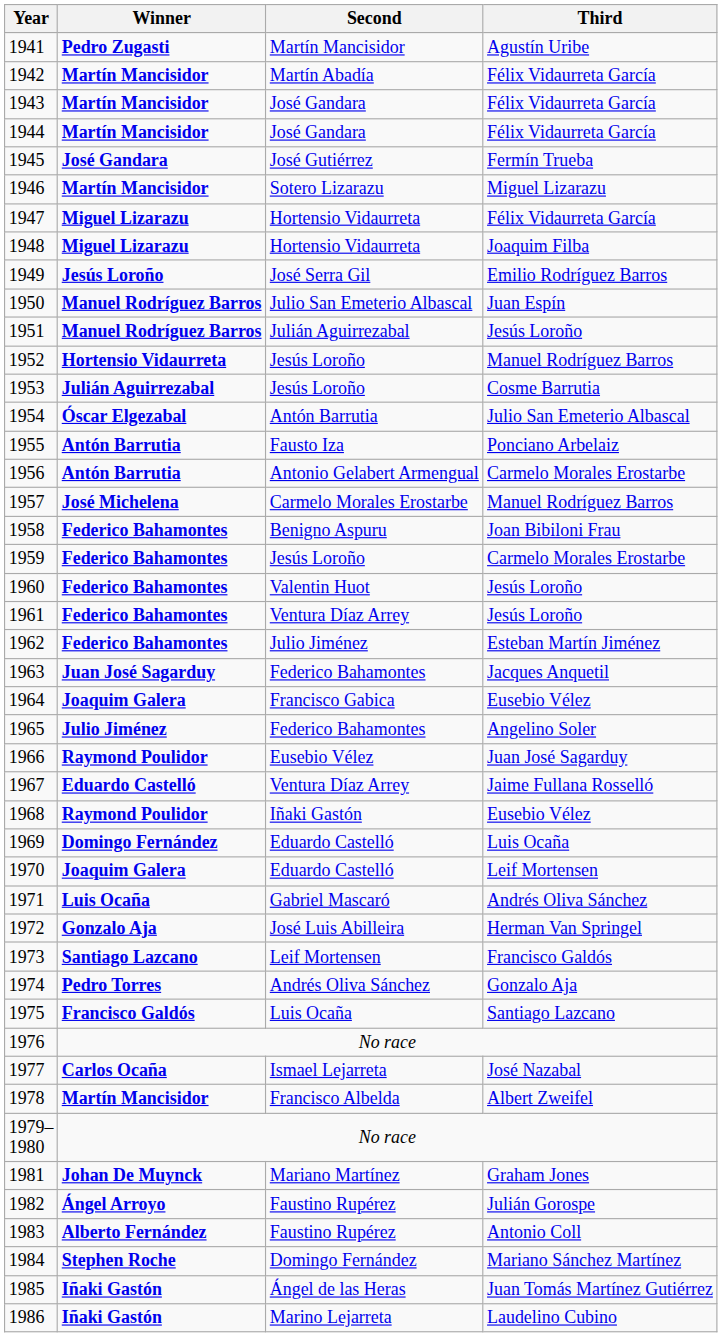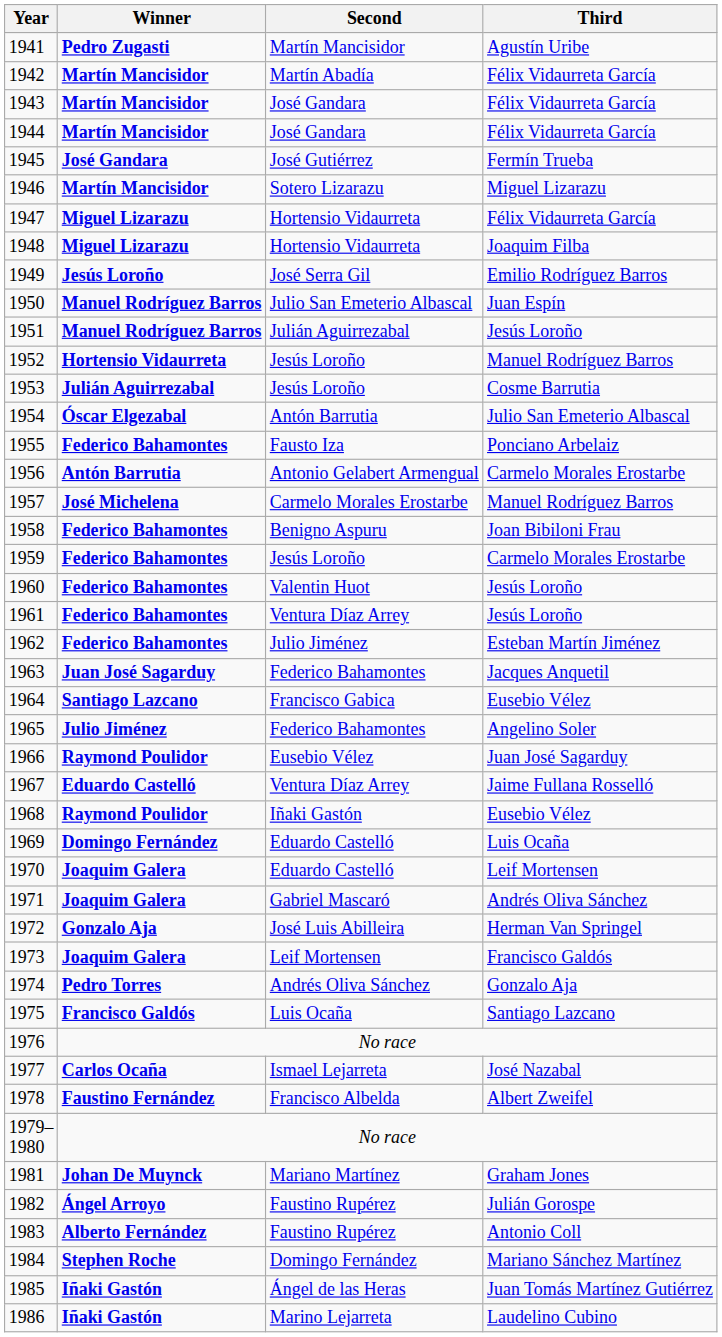 <table class="sortable wikitable">
 <tr>
 <th>Year</th>
 <th>Winner</th>
 <th>Second</th>
 <th>Third</th>
 </tr>
 <tr>
 <td>1941</td>
 <td> <strong><a href='#'>Pedro Zugasti</a></strong></td>
 <td> <a href='#'>Martín Mancisidor</a></td>
 <td> <a href='#'>Agustín Uribe</a></td>
 </tr>
 <tr>
 <td>1942</td>
 <td> <strong><a href='#'>Martín Mancisidor</a></strong></td>
 <td> <a href='#'>Martín Abadía</a></td>
 <td> <a href='#'>Félix Vidaurreta García</a></td>
 </tr>
 <tr>
 <td>1943</td>
 <td> <strong><a href='#'>Martín Mancisidor</a></strong></td>
 <td> <a href='#'>José Gandara</a></td>
 <td> <a href='#'>Félix Vidaurreta García</a></td>
 </tr>
 <tr>
 <td>1944</td>
 <td> <strong><a href='#'>Martín Mancisidor</a></strong></td>
 <td> <a href='#'>José Gandara</a></td>
 <td> <a href='#'>Félix Vidaurreta García</a></td>
 </tr>
 <tr>
 <td>1945</td>
 <td> <strong><a href='#'>José Gandara</a></strong></td>
 <td> <a href='#'>José Gutiérrez</a></td>
 <td> <a href='#'>Fermín Trueba</a></td>
 </tr>
 <tr>
 <td>1946</td>
 <td> <strong><a href='#'>Martín Mancisidor</a></strong></td>
 <td> <a href='#'>Sotero Lizarazu</a></td>
 <td> <a href='#'>Miguel Lizarazu</a></td>
 </tr>
 <tr>
 <td>1947</td>
 <td> <strong><a href='#'>Miguel Lizarazu</a></strong></td>
 <td> <a href='#'>Hortensio Vidaurreta</a></td>
 <td> <a href='#'>Félix Vidaurreta García</a></td>
 </tr>
 <tr>
 <td>1948</td>
 <td> <strong><a href='#'>Miguel Lizarazu</a></strong></td>
 <td> <a href='#'>Hortensio Vidaurreta</a></td>
 <td> <a href='#'>Joaquim Filba</a></td>
 </tr>
 <tr>
 <td>1949</td>
 <td> <strong><a href='#'>Jesús Loroño</a></strong></td>
 <td> <a href='#'>José Serra Gil</a></td>
 <td> <a href='#'>Emilio Rodríguez Barros</a></td>
 </tr>
 <tr>
 <td>1950</td>
 <td> <strong><a href='#'>Manuel Rodríguez Barros</a></strong></td>
 <td> <a href='#'>Julio San Emeterio Albascal</a></td>
 <td> <a href='#'>Juan Espín</a></td>
 </tr>
 <tr>
 <td>1951</td>
 <td> <strong><a href='#'>Manuel Rodríguez Barros</a></strong></td>
 <td> <a href='#'>Julián Aguirrezabal</a></td>
 <td> <a href='#'>Jesús Loroño</a></td>
 </tr>
 <tr>
 <td>1952</td>
 <td> <strong><a href='#'>Hortensio Vidaurreta</a></strong></td>
 <td> <a href='#'>Jesús Loroño</a></td>
 <td> <a href='#'>Manuel Rodríguez Barros</a></td>
 </tr>
 <tr>
 <td>1953</td>
 <td> <strong><a href='#'>Julián Aguirrezabal</a></strong></td>
 <td> <a href='#'>Jesús Loroño</a></td>
 <td> <a href='#'>Cosme Barrutia</a></td>
 </tr>
 <tr>
 <td>1954</td>
 <td> <strong><a href='#'>Óscar Elgezabal</a></strong></td>
 <td> <a href='#'>Antón Barrutia</a></td>
 <td> <a href='#'>Julio San Emeterio Albascal</a></td>
 </tr>
 <tr>
 <td>1955</td>
-<td> <strong><a href='#'>Antón Barrutia</a></strong></td>
+<td> <strong><a href='#'>Federico Bahamontes</a></strong></td>
 <td> <a href='#'>Fausto Iza</a></td>
 <td> <a href='#'>Ponciano Arbelaiz</a></td>
 </tr>
 <tr>
 <td>1956</td>
 <td> <strong><a href='#'>Antón Barrutia</a></strong></td>
 <td> <a href='#'>Antonio Gelabert Armengual</a></td>
 <td> <a href='#'>Carmelo Morales Erostarbe</a></td>
 </tr>
 <tr>
 <td>1957</td>
 <td> <strong><a href='#'>José Michelena</a></strong></td>
 <td> <a href='#'>Carmelo Morales Erostarbe</a></td>
 <td> <a href='#'>Manuel Rodríguez Barros</a></td>
 </tr>
 <tr>
 <td>1958</td>
 <td> <strong><a href='#'>Federico Bahamontes</a></strong></td>
 <td> <a href='#'>Benigno Aspuru</a></td>
 <td> <a href='#'>Joan Bibiloni Frau</a></td>
 </tr>
 <tr>
 <td>1959</td>
 <td> <strong><a href='#'>Federico Bahamontes</a></strong></td>
 <td> <a href='#'>Jesús Loroño</a></td>
 <td> <a href='#'>Carmelo Morales Erostarbe</a></td>
 </tr>
 <tr>
 <td>1960</td>
 <td> <strong><a href='#'>Federico Bahamontes</a></strong></td>
 <td> <a href='#'>Valentin Huot</a></td>
 <td> <a href='#'>Jesús Loroño</a></td>
 </tr>
 <tr>
 <td>1961</td>
 <td> <strong><a href='#'>Federico Bahamontes</a></strong></td>
 <td> <a href='#'>Ventura Díaz Arrey</a></td>
 <td> <a href='#'>Jesús Loroño</a></td>
 </tr>
 <tr>
 <td>1962</td>
 <td> <strong><a href='#'>Federico Bahamontes</a></strong></td>
 <td> <a href='#'>Julio Jiménez</a></td>
 <td> <a href='#'>Esteban Martín Jiménez</a></td>
 </tr>
 <tr>
 <td>1963</td>
 <td> <strong><a href='#'>Juan José Sagarduy</a></strong></td>
 <td> <a href='#'>Federico Bahamontes</a></td>
 <td> <a href='#'>Jacques Anquetil</a></td>
 </tr>
 <tr>
 <td>1964</td>
-<td> <strong><a href='#'>Joaquim Galera</a></strong></td>
+<td> <strong><a href='#'>Santiago Lazcano</a></strong></td>
 <td> <a href='#'>Francisco Gabica</a></td>
 <td> <a href='#'>Eusebio Vélez</a></td>
 </tr>
 <tr>
 <td>1965</td>
 <td> <strong><a href='#'>Julio Jiménez</a></strong></td>
 <td> <a href='#'>Federico Bahamontes</a></td>
 <td> <a href='#'>Angelino Soler</a></td>
 </tr>
 <tr>
 <td>1966</td>
 <td> <strong><a href='#'>Raymond Poulidor</a></strong></td>
 <td>  <a href='#'>Eusebio Vélez</a></td>
 <td> <a href='#'>Juan José Sagarduy</a></td>
 </tr>
 <tr>
 <td>1967</td>
 <td> <strong><a href='#'>Eduardo Castelló</a></strong></td>
 <td> <a href='#'>Ventura Díaz Arrey</a></td>
 <td> <a href='#'>Jaime Fullana Rosselló</a></td>
 </tr>
 <tr>
 <td>1968</td>
 <td> <strong><a href='#'>Raymond Poulidor</a></strong></td>
 <td> <a href='#'>Iñaki Gastón</a></td>
 <td> <a href='#'>Eusebio Vélez</a></td>
 </tr>
 <tr>
 <td>1969</td>
 <td> <strong><a href='#'>Domingo Fernández</a></strong></td>
 <td> <a href='#'>Eduardo Castelló</a></td>
 <td> <a href='#'>Luis Ocaña</a></td>
 </tr>
 <tr>
 <td>1970</td>
 <td> <strong><a href='#'>Joaquim Galera</a></strong></td>
 <td> <a href='#'>Eduardo Castelló</a></td>
 <td> <a href='#'>Leif Mortensen</a></td>
 </tr>
 <tr>
 <td>1971</td>
-<td> <strong><a href='#'>Luis Ocaña</a></strong></td>
+<td> <strong><a href='#'>Joaquim Galera</a></strong></td>
 <td> <a href='#'>Gabriel Mascaró</a></td>
 <td> <a href='#'>Andrés Oliva Sánchez</a></td>
 </tr>
 <tr>
 <td>1972</td>
 <td> <strong><a href='#'>Gonzalo Aja</a></strong></td>
 <td> <a href='#'>José Luis Abilleira</a></td>
 <td> <a href='#'>Herman Van Springel</a></td>
 </tr>
 <tr>
 <td>1973</td>
-<td> <strong><a href='#'>Santiago Lazcano</a></strong></td>
+<td> <strong><a href='#'>Joaquim Galera</a></strong></td>
 <td> <a href='#'>Leif Mortensen</a></td>
 <td> <a href='#'>Francisco Galdós</a></td>
 </tr>
 <tr>
 <td>1974</td>
 <td> <strong><a href='#'>Pedro Torres</a></strong></td>
 <td> <a href='#'>Andrés Oliva Sánchez</a></td>
 <td> <a href='#'>Gonzalo Aja</a></td>
 </tr>
 <tr>
 <td>1975</td>
 <td> <strong><a href='#'>Francisco Galdós</a></strong></td>
 <td> <a href='#'>Luis Ocaña</a></td>
 <td> <a href='#'>Santiago Lazcano</a></td>
 </tr>
 <tr>
 <td>1976</td>
 <td align=center colspan=3><em>No race</em></td>
 </tr>
 <tr>
 <td>1977</td>
 <td> <strong><a href='#'>Carlos Ocaña</a></strong></td>
 <td> <a href='#'>Ismael Lejarreta</a></td>
 <td> <a href='#'>José Nazabal</a></td>
 </tr>
 <tr>
 <td>1978</td>
-<td> <strong><a href='#'>Martín Mancisidor</a></strong></td>
+<td> <strong><a href='#'>Faustino Fernández</a></strong></td>
 <td> <a href='#'>Francisco Albelda</a></td>
 <td> <a href='#'>Albert Zweifel</a></td>
 </tr>
 <tr>
 <td>1979–<br>1980</td>
 <td align=center colspan=3><em>No race</em></td>
 </tr>
 <tr>
 <td>1981</td>
 <td> <strong><a href='#'>Johan De Muynck</a></strong></td>
 <td> <a href='#'>Mariano Martínez</a></td>
 <td> <a href='#'>Graham Jones</a></td>
 </tr>
 <tr>
 <td>1982</td>
 <td> <strong><a href='#'>Ángel Arroyo</a></strong></td>
 <td> <a href='#'>Faustino Rupérez</a></td>
 <td> <a href='#'>Julián Gorospe</a></td>
 </tr>
 <tr>
 <td>1983</td>
 <td> <strong><a href='#'>Alberto Fernández</a></strong></td>
 <td> <a href='#'>Faustino Rupérez</a></td>
 <td> <a href='#'>Antonio Coll</a></td>
 </tr>
 <tr>
 <td>1984</td>
 <td> <strong><a href='#'>Stephen Roche</a></strong></td>
 <td> <a href='#'>Domingo Fernández</a></td>
 <td> <a href='#'>Mariano Sánchez Martínez</a></td>
 </tr>
 <tr>
 <td>1985</td>
 <td> <strong><a href='#'>Iñaki Gastón</a></strong></td>
 <td> <a href='#'>Ángel de las Heras</a></td>
 <td> <a href='#'>Juan Tomás Martínez Gutiérrez</a></td>
 </tr>
 <tr>
 <td>1986</td>
 <td> <strong><a href='#'>Iñaki Gastón</a></strong></td>
 <td> <a href='#'>Marino Lejarreta</a></td>
 <td> <a href='#'>Laudelino Cubino</a></td>
 </tr>
 </table>
